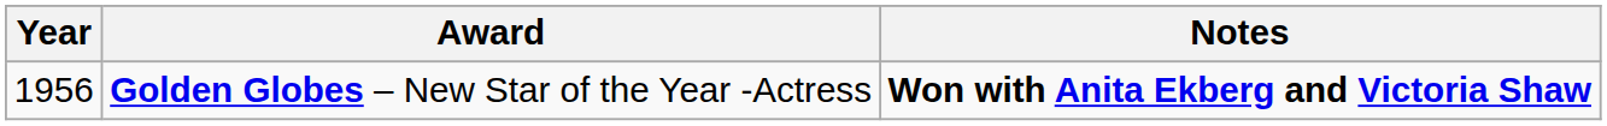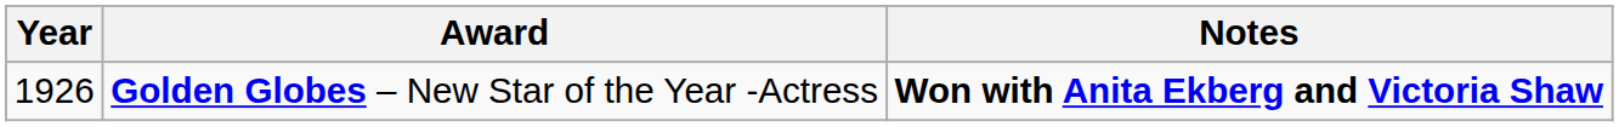 <table class="wikitable sortable">
 <tr>
 <th>Year</th>
 <th>Award</th>
 <th>Notes</th>
 </tr>
 <tr>
-<td>1956</td>
+<td>1926</td>
 <td><strong><a href='#'>Golden Globes</a></strong> – New Star of the Year -Actress</td>
 <td><strong>Won with <a href='#'>Anita Ekberg</a> and <a href='#'>Victoria Shaw</a></strong></td>
 </tr>
 </table>
